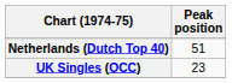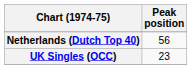 <table class="wikitable sortable plainrowheaders" style=margin-right:1em;margin-bottom:0;>
 <tr>
 <th scope="col">Chart (1974-75)</th>
 <th scope="col">Peak<br>position</th>
 </tr>
 <tr>
 </tr>
 <tr>
 <th scope=row>Netherlands (<a href='#'>Dutch Top 40</a>)</th>
-<td style="text-align:center;">51</td>
+<td style="text-align:center;">56</td>
 </tr>
 <tr>
 <th scope=row><a href='#'>UK Singles</a> (<a href='#'>OCC</a>)</th>
 <td style="text-align:center;">23</td>
 </tr>
 <tr>
 </tr>
 </table>
